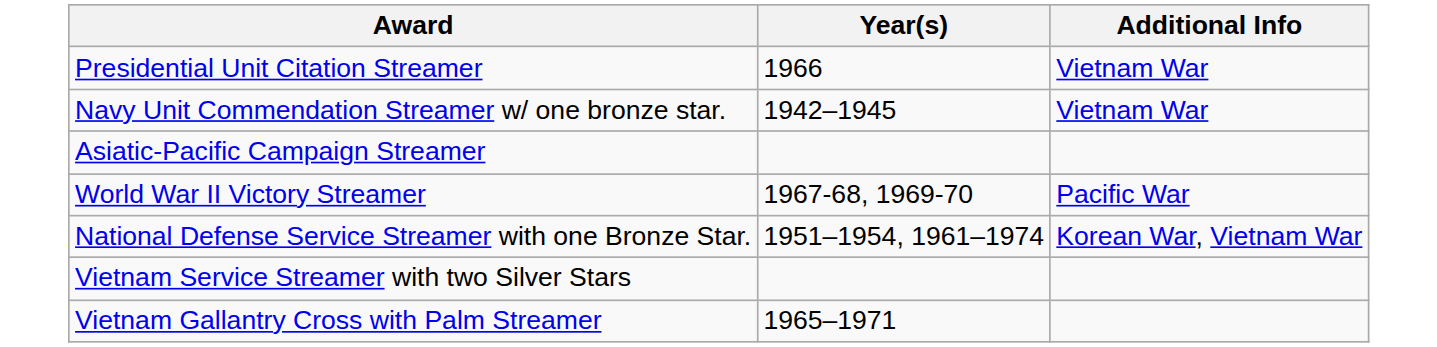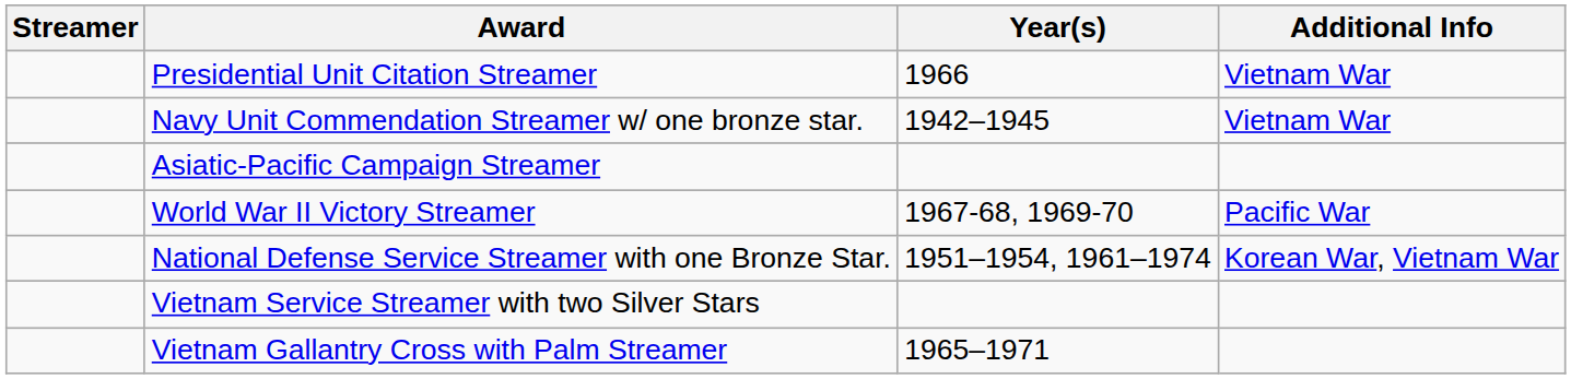 <table class="wikitable" style="margin:auto;">
 <tr>
+<th>Streamer</th>
 <th>Award</th>
 <th>Year(s)</th>
 <th>Additional Info</th>
 </tr>
 <tr>
+<td></td>
 <td><a href='#'>Presidential Unit Citation Streamer</a></td>
 <td>1966</td>
 <td><a href='#'>Vietnam War</a></td>
 </tr>
 <tr>
+<td></td>
 <td><a href='#'>Navy Unit Commendation Streamer</a> w/ one bronze star.</td>
 <td>1942–1945</td>
 <td><a href='#'>Vietnam War</a></td>
 </tr>
 <tr>
+<td></td>
 <td><a href='#'>Asiatic-Pacific Campaign Streamer</a></td>
 <td></td>
 <td></td>
 </tr>
 <tr>
+<td></td>
 <td><a href='#'>World War II Victory Streamer</a></td>
 <td>1967-68, 1969-70</td>
 <td><a href='#'>Pacific War</a></td>
 </tr>
 <tr>
+<td></td>
 <td><a href='#'>National Defense Service Streamer</a> with one Bronze Star.</td>
 <td>1951–1954, 1961–1974</td>
 <td><a href='#'>Korean War</a>, <a href='#'>Vietnam War</a></td>
 </tr>
 <tr>
+<td></td>
 <td><a href='#'>Vietnam Service Streamer</a> with two Silver Stars</td>
 <td><br></td>
 <td><br></td>
 </tr>
 <tr>
+<td></td>
 <td><a href='#'>Vietnam Gallantry Cross with Palm Streamer</a></td>
 <td>1965–1971</td>
 <td><br></td>
 </tr>
 </table>
